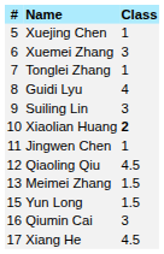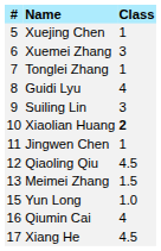 <table border=0 cellpadding=2 cellspacing=0  |- bgcolor=#F2F2F2 style="text-align:center; font-size:90%;">
 <tr bgcolor=#ADEBFD>
 <th>#</th>
 <th align=left>Name</th>
 <th align=left>Class</th>
 </tr>
 <tr>
 <td>5</td>
 <td align=left>Xuejing Chen</td>
 <td align=left>1</td>
 </tr>
 <tr>
 <td>6</td>
 <td align=left>Xuemei Zhang</td>
 <td align=left>3</td>
 </tr>
 <tr>
 <td>7</td>
 <td align=left>Tonglei Zhang</td>
 <td align=left>1</td>
 </tr>
 <tr>
 <td>8</td>
 <td align=left>Guidi Lyu</td>
 <td align=left>4</td>
 </tr>
 <tr>
 <td>9</td>
 <td align=left>Suiling Lin</td>
 <td align=left>3</td>
 </tr>
 <tr>
 <td>10</td>
 <td align=left>Xiaolian Huang</td>
 <td align=left><strong>2</strong></td>
 </tr>
 <tr>
 <td>11</td>
 <td align=left>Jingwen Chen</td>
 <td align=left>1</td>
 </tr>
 <tr>
 <td>12</td>
 <td align=left>Qiaoling Qiu</td>
 <td align=left>4.5</td>
 </tr>
 <tr>
 <td>13</td>
 <td align=left>Meimei Zhang</td>
 <td align=left>1.5</td>
 </tr>
 <tr>
 <td>15</td>
 <td align=left>Yun Long</td>
-<td align=left>1.5</td>
+<td align=left>1.0</td>
 </tr>
 <tr>
 <td>16</td>
 <td align=left>Qiumin Cai</td>
-<td align=left>3</td>
+<td align=left>4</td>
 </tr>
 <tr>
 <td>17</td>
 <td align=left>Xiang He</td>
 <td align=left>4.5</td>
 </tr>
 </table>
